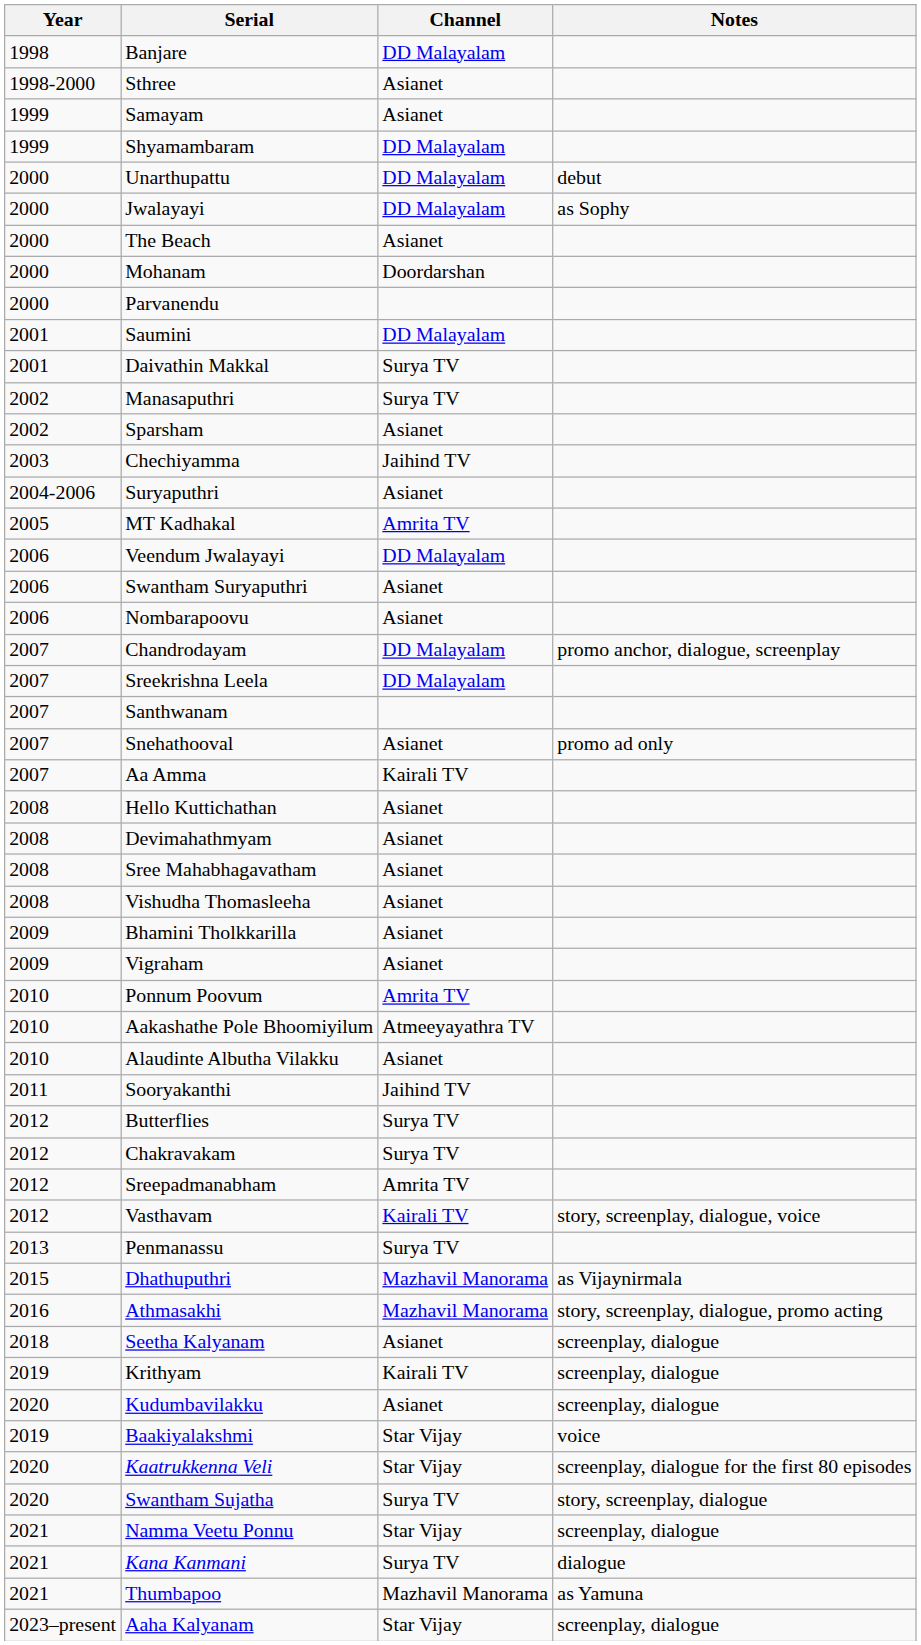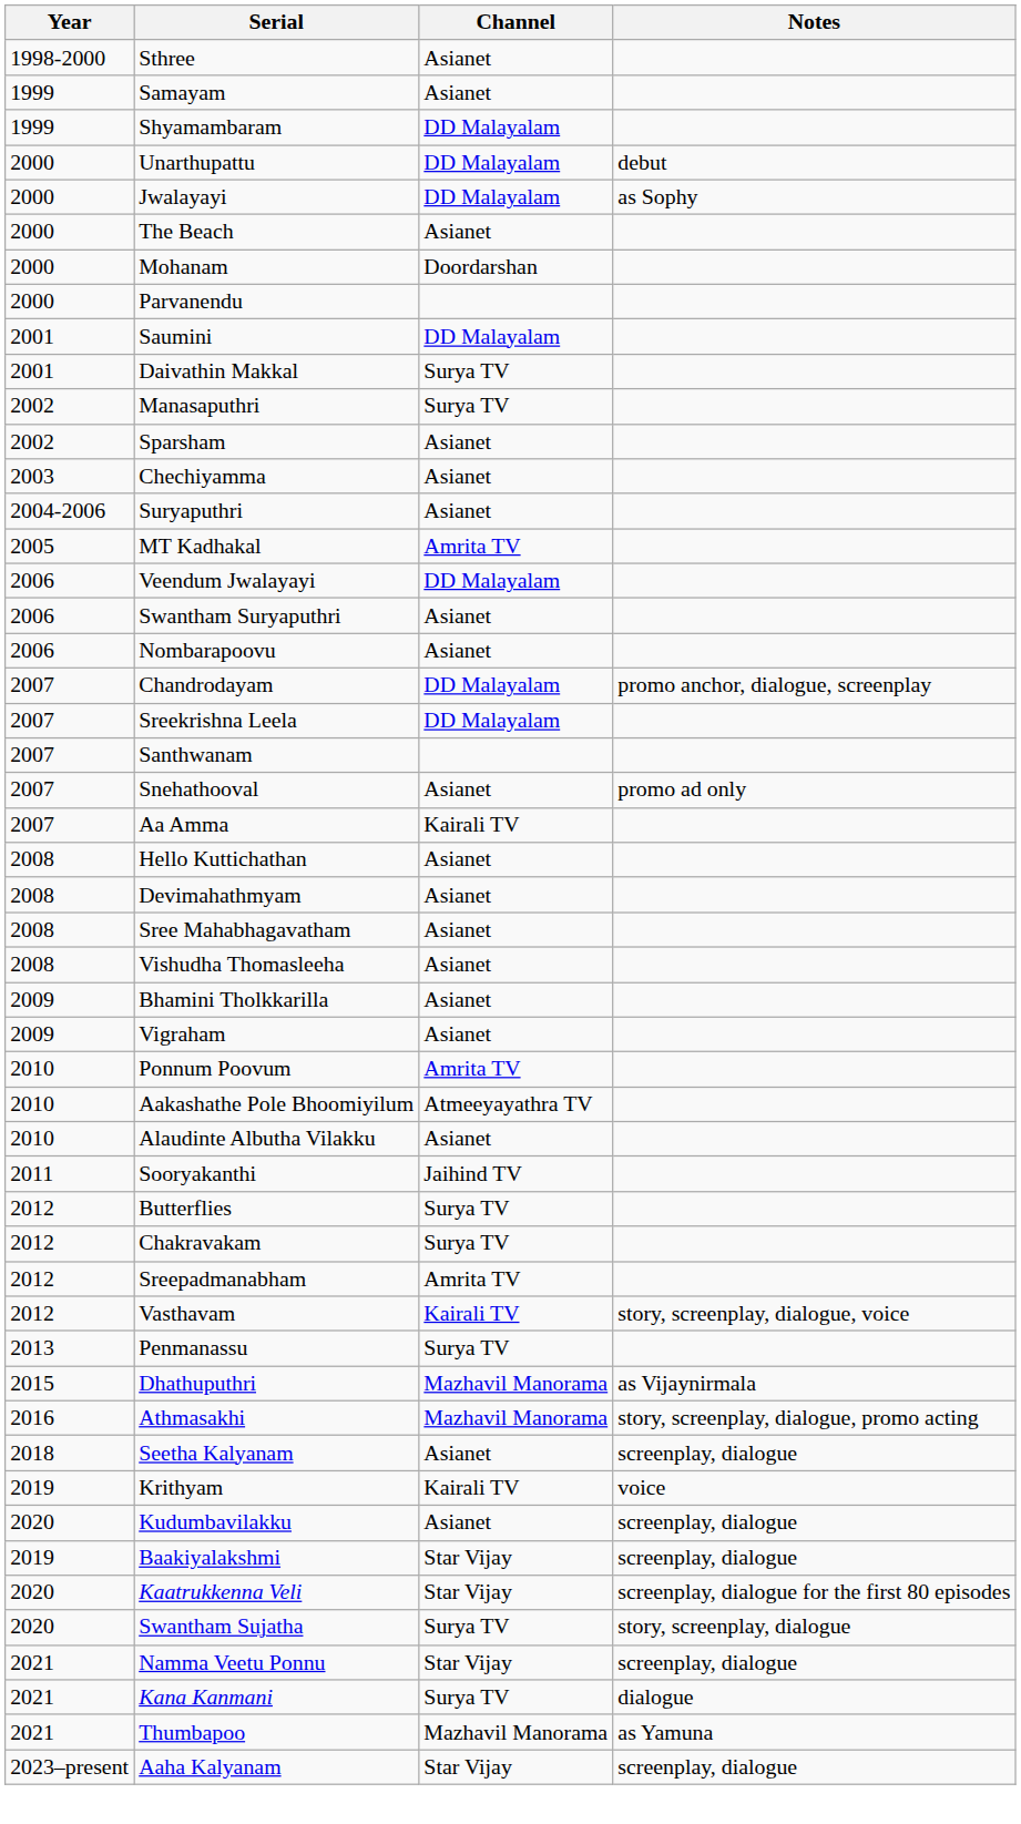 <table class="wikitable sortable">
 <tr>
 <th>Year</th>
 <th>Serial</th>
 <th>Channel</th>
 <th>Notes</th>
-</tr>
-<tr>
-<td>1998</td>
-<td>Banjare</td>
-<td><a href='#'>DD Malayalam</a></td>
-<td></td>
 </tr>
 <tr>
 <td>1998-2000</td>
 <td>Sthree</td>
 <td>Asianet</td>
 <td></td>
 </tr>
 <tr>
 <td>1999</td>
 <td>Samayam</td>
 <td>Asianet</td>
 <td></td>
 </tr>
 <tr>
 <td>1999</td>
 <td>Shyamambaram</td>
 <td><a href='#'>DD Malayalam</a></td>
 <td></td>
 </tr>
 <tr>
 <td>2000</td>
 <td>Unarthupattu</td>
 <td><a href='#'>DD Malayalam</a></td>
 <td>debut</td>
 </tr>
 <tr>
 <td>2000</td>
 <td>Jwalayayi</td>
 <td><a href='#'>DD Malayalam</a></td>
 <td>as Sophy</td>
 </tr>
 <tr>
 <td>2000</td>
 <td>The Beach</td>
 <td>Asianet</td>
 <td></td>
 </tr>
 <tr>
 <td>2000</td>
 <td>Mohanam</td>
 <td>Doordarshan</td>
 <td></td>
 </tr>
 <tr>
 <td>2000</td>
 <td>Parvanendu</td>
 <td></td>
 <td></td>
 </tr>
 <tr>
 <td>2001</td>
 <td>Saumini</td>
 <td><a href='#'>DD Malayalam</a></td>
 <td></td>
 </tr>
 <tr>
 <td>2001</td>
 <td>Daivathin Makkal</td>
 <td>Surya TV</td>
 <td></td>
 </tr>
 <tr>
 <td>2002</td>
 <td>Manasaputhri</td>
 <td>Surya TV</td>
 <td></td>
 </tr>
 <tr>
 <td>2002</td>
 <td>Sparsham</td>
 <td>Asianet</td>
 <td></td>
 </tr>
 <tr>
 <td>2003</td>
 <td>Chechiyamma</td>
-<td>Jaihind TV</td>
+<td>Asianet</td>
 <td></td>
 </tr>
 <tr>
 <td>2004-2006</td>
 <td>Suryaputhri</td>
 <td>Asianet</td>
 <td></td>
 </tr>
 <tr>
 <td>2005</td>
 <td>MT Kadhakal</td>
 <td><a href='#'>Amrita TV</a></td>
 <td></td>
 </tr>
 <tr>
 <td>2006</td>
 <td>Veendum Jwalayayi</td>
 <td><a href='#'>DD Malayalam</a></td>
 <td></td>
 </tr>
 <tr>
 <td>2006</td>
 <td>Swantham Suryaputhri</td>
 <td>Asianet</td>
 <td></td>
 </tr>
 <tr>
 <td>2006</td>
 <td>Nombarapoovu</td>
 <td>Asianet</td>
 <td></td>
 </tr>
 <tr>
 <td>2007</td>
 <td>Chandrodayam</td>
 <td><a href='#'>DD Malayalam</a></td>
 <td>promo anchor, dialogue, screenplay</td>
 </tr>
 <tr>
 <td>2007</td>
 <td>Sreekrishna Leela</td>
 <td><a href='#'>DD Malayalam</a></td>
 <td></td>
 </tr>
 <tr>
 <td>2007</td>
 <td>Santhwanam</td>
 <td></td>
 <td></td>
 </tr>
 <tr>
 <td>2007</td>
 <td>Snehathooval</td>
 <td>Asianet</td>
 <td>promo ad only</td>
 </tr>
 <tr>
 <td>2007</td>
 <td>Aa Amma</td>
 <td>Kairali TV</td>
 <td></td>
 </tr>
 <tr>
 <td>2008</td>
 <td>Hello Kuttichathan</td>
 <td>Asianet</td>
 <td></td>
 </tr>
 <tr>
 <td>2008</td>
 <td>Devimahathmyam</td>
 <td>Asianet</td>
 <td></td>
 </tr>
 <tr>
 <td>2008</td>
 <td>Sree Mahabhagavatham</td>
 <td>Asianet</td>
 <td></td>
 </tr>
 <tr>
 <td>2008</td>
 <td>Vishudha Thomasleeha</td>
 <td>Asianet</td>
 <td></td>
 </tr>
 <tr>
 <td>2009</td>
 <td>Bhamini Tholkkarilla</td>
 <td>Asianet</td>
 <td></td>
 </tr>
 <tr>
 <td>2009</td>
 <td>Vigraham</td>
 <td>Asianet</td>
 <td></td>
 </tr>
 <tr>
 <td>2010</td>
 <td>Ponnum Poovum</td>
 <td><a href='#'>Amrita TV</a></td>
 <td></td>
 </tr>
 <tr>
 <td>2010</td>
 <td>Aakashathe Pole Bhoomiyilum</td>
 <td>Atmeeyayathra TV</td>
 <td></td>
 </tr>
 <tr>
 <td>2010</td>
 <td>Alaudinte Albutha Vilakku</td>
 <td>Asianet</td>
 <td></td>
 </tr>
 <tr>
 <td>2011</td>
 <td>Sooryakanthi</td>
 <td>Jaihind TV</td>
 <td></td>
 </tr>
 <tr>
 <td>2012</td>
 <td>Butterflies</td>
 <td>Surya TV</td>
 <td></td>
 </tr>
 <tr>
 <td>2012</td>
 <td>Chakravakam</td>
 <td>Surya TV</td>
 <td></td>
 </tr>
 <tr>
 <td>2012</td>
 <td>Sreepadmanabham</td>
 <td>Amrita TV</td>
 <td></td>
 </tr>
 <tr>
 <td>2012</td>
 <td>Vasthavam</td>
 <td><a href='#'>Kairali TV</a></td>
 <td>story, screenplay, dialogue, voice</td>
 </tr>
 <tr>
 <td>2013</td>
 <td>Penmanassu</td>
 <td>Surya TV</td>
 <td></td>
 </tr>
 <tr>
 <td>2015</td>
 <td><a href='#'>Dhathuputhri</a></td>
 <td><a href='#'>Mazhavil Manorama</a></td>
 <td>as Vijaynirmala</td>
 </tr>
 <tr>
 <td>2016</td>
 <td><a href='#'>Athmasakhi</a></td>
 <td><a href='#'>Mazhavil Manorama</a></td>
 <td>story, screenplay, dialogue, promo acting</td>
 </tr>
 <tr>
 <td>2018</td>
 <td><a href='#'>Seetha Kalyanam</a></td>
 <td>Asianet</td>
 <td>screenplay, dialogue</td>
 </tr>
 <tr>
 <td>2019</td>
 <td>Krithyam</td>
 <td>Kairali TV</td>
-<td>screenplay, dialogue</td>
+<td>voice</td>
 </tr>
 <tr>
 <td>2020</td>
 <td><a href='#'>Kudumbavilakku</a></td>
 <td>Asianet</td>
 <td>screenplay, dialogue</td>
 </tr>
 <tr>
 <td>2019</td>
 <td><a href='#'>Baakiyalakshmi</a></td>
 <td>Star Vijay</td>
-<td>voice</td>
+<td>screenplay, dialogue</td>
 </tr>
 <tr>
 <td>2020</td>
 <td><em><a href='#'>Kaatrukkenna Veli</a></em></td>
 <td>Star Vijay</td>
 <td>screenplay, dialogue for the first 80 episodes</td>
 </tr>
 <tr>
 <td>2020</td>
 <td><a href='#'>Swantham Sujatha</a></td>
 <td>Surya TV</td>
 <td>story, screenplay, dialogue</td>
 </tr>
 <tr>
 <td>2021</td>
 <td><a href='#'>Namma Veetu Ponnu</a></td>
 <td>Star Vijay</td>
 <td>screenplay, dialogue</td>
 </tr>
 <tr>
 <td>2021</td>
 <td><em><a href='#'>Kana Kanmani</a></em></td>
 <td>Surya TV</td>
 <td>dialogue</td>
 </tr>
 <tr>
 <td>2021</td>
 <td><a href='#'>Thumbapoo</a></td>
 <td>Mazhavil Manorama</td>
 <td>as Yamuna</td>
 </tr>
 <tr>
 <td>2023–present</td>
 <td><a href='#'>Aaha Kalyanam</a></td>
 <td>Star Vijay</td>
 <td>screenplay, dialogue</td>
 </tr>
 </table>
